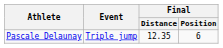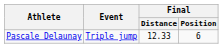 <table class=wikitable style="font-size:90%">
 <tr>
 <th rowspan="2">Athlete</th>
 <th rowspan="2">Event</th>
 <th colspan="2">Final</th>
 </tr>
 <tr style="font-size:95%">
 <th>Distance</th>
 <th>Position</th>
 </tr>
 <tr align=center>
 <td align=left><a href='#'>Pascale Delaunay</a></td>
 <td align=left><a href='#'>Triple jump</a></td>
-<td>12.35</td>
+<td>12.33</td>
 <td>6</td>
 </tr>
 </table>
